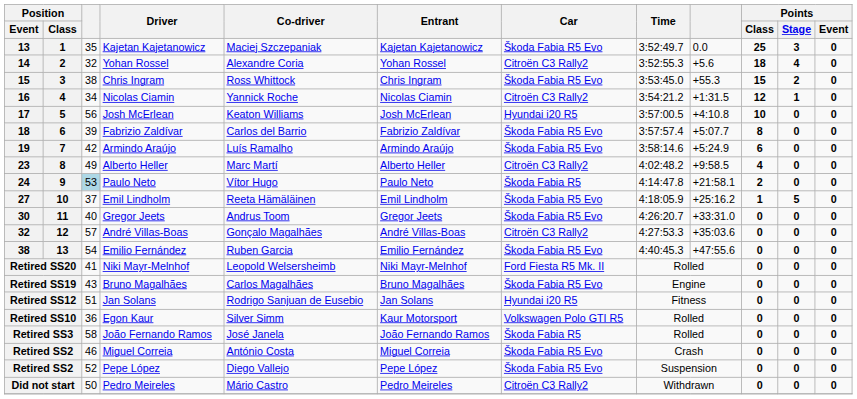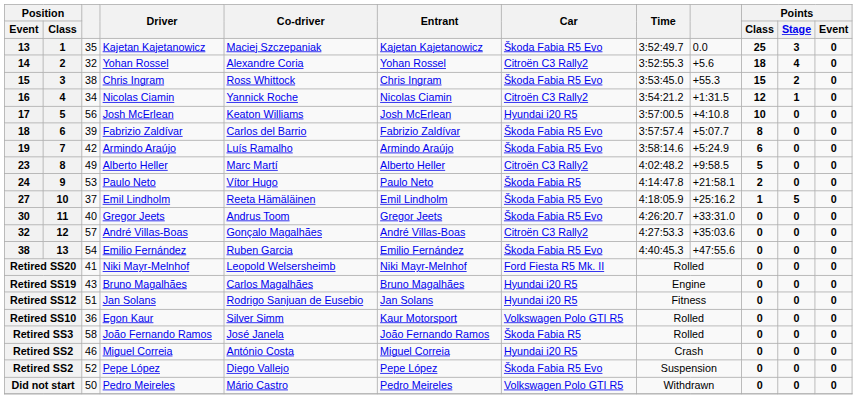 <table class="wikitable" width=85% style="font-size: 85%;">
 <tr>
 <th colspan="2">Position</th>
 <th rowspan="2"></th>
 <th rowspan="2">Driver</th>
 <th rowspan="2">Co-driver</th>
 <th rowspan="2">Entrant</th>
 <th rowspan="2">Car</th>
 <th rowspan="2">Time</th>
 <th rowspan="2"></th>
 <th colspan="3">Points</th>
 </tr>
 <tr>
 <th>Event</th>
 <th>Class</th>
 <th>Class</th>
 <th><a href='#'>Stage</a></th>
 <th>Event</th>
 </tr>
 <tr>
 <th>13</th>
 <th>1</th>
 <td align="center">35</td>
 <td><a href='#'>Kajetan Kajetanowicz</a></td>
 <td><a href='#'>Maciej Szczepaniak</a></td>
 <td><a href='#'>Kajetan Kajetanowicz</a></td>
 <td><a href='#'>Škoda Fabia R5 Evo</a></td>
 <td>3:52:49.7</td>
 <td>0.0</td>
 <td align="center"><strong>25</strong></td>
 <td align="center"><strong>3</strong></td>
 <td align="center"><strong>0</strong></td>
 </tr>
 <tr>
 <th>14</th>
 <th>2</th>
 <td align="center">32</td>
 <td><a href='#'>Yohan Rossel</a></td>
 <td><a href='#'>Alexandre Coria</a></td>
 <td><a href='#'>Yohan Rossel</a></td>
 <td><a href='#'>Citroën C3 Rally2</a></td>
 <td>3:52:55.3</td>
 <td>+5.6</td>
 <td align="center"><strong>18</strong></td>
 <td align="center"><strong>4</strong></td>
 <td align="center"><strong>0</strong></td>
 </tr>
 <tr>
 <th>15</th>
 <th>3</th>
 <td align="center">38</td>
 <td><a href='#'>Chris Ingram</a></td>
 <td><a href='#'>Ross Whittock</a></td>
 <td><a href='#'>Chris Ingram</a></td>
 <td><a href='#'>Škoda Fabia R5 Evo</a></td>
 <td>3:53:45.0</td>
 <td>+55.3</td>
 <td align="center"><strong>15</strong></td>
 <td align="center"><strong>2</strong></td>
 <td align="center"><strong>0</strong></td>
 </tr>
 <tr>
 <th>16</th>
 <th>4</th>
 <td align="center">34</td>
 <td><a href='#'>Nicolas Ciamin</a></td>
 <td><a href='#'>Yannick Roche</a></td>
 <td><a href='#'>Nicolas Ciamin</a></td>
 <td><a href='#'>Citroën C3 Rally2</a></td>
 <td>3:54:21.2</td>
 <td>+1:31.5</td>
 <td align="center"><strong>12</strong></td>
 <td align="center"><strong>1</strong></td>
 <td align="center"><strong>0</strong></td>
 </tr>
 <tr>
 <th>17</th>
 <th>5</th>
 <td align="center">56</td>
 <td><a href='#'>Josh McErlean</a></td>
 <td><a href='#'>Keaton Williams</a></td>
 <td><a href='#'>Josh McErlean</a></td>
 <td><a href='#'>Hyundai i20 R5</a></td>
 <td>3:57:00.5</td>
 <td>+4:10.8</td>
 <td align="center"><strong>10</strong></td>
 <td align="center"><strong>0</strong></td>
 <td align="center"><strong>0</strong></td>
 </tr>
 <tr>
 <th>18</th>
 <th>6</th>
 <td align="center">39</td>
 <td><a href='#'>Fabrizio Zaldívar</a></td>
 <td><a href='#'>Carlos del Barrio</a></td>
 <td><a href='#'>Fabrizio Zaldívar</a></td>
 <td><a href='#'>Škoda Fabia R5 Evo</a></td>
 <td>3:57:57.4</td>
 <td>+5:07.7</td>
 <td align="center"><strong>8</strong></td>
 <td align="center"><strong>0</strong></td>
 <td align="center"><strong>0</strong></td>
 </tr>
 <tr>
 <th>19</th>
 <th>7</th>
 <td align="center">42</td>
 <td><a href='#'>Armindo Araújo</a></td>
 <td><a href='#'>Luís Ramalho</a></td>
 <td><a href='#'>Armindo Araújo</a></td>
 <td><a href='#'>Škoda Fabia R5 Evo</a></td>
 <td>3:58:14.6</td>
 <td>+5:24.9</td>
 <td align="center"><strong>6</strong></td>
 <td align="center"><strong>0</strong></td>
 <td align="center"><strong>0</strong></td>
 </tr>
 <tr>
 <th>23</th>
 <th>8</th>
 <td align="center">49</td>
 <td><a href='#'>Alberto Heller</a></td>
 <td><a href='#'>Marc Martí</a></td>
 <td><a href='#'>Alberto Heller</a></td>
 <td><a href='#'>Citroën C3 Rally2</a></td>
 <td>4:02:48.2</td>
 <td>+9:58.5</td>
-<td align="center"><strong>4</strong></td>
+<td align="center"><strong>5</strong></td>
 <td align="center"><strong>0</strong></td>
 <td align="center"><strong>0</strong></td>
 </tr>
 <tr>
 <th>24</th>
 <th>9</th>
-<td align="center" style="background: lightblue;">53</td>
+<td align="center">53</td>
 <td><a href='#'>Paulo Neto</a></td>
 <td><a href='#'>Vítor Hugo</a></td>
 <td><a href='#'>Paulo Neto</a></td>
 <td><a href='#'>Škoda Fabia R5</a></td>
 <td>4:14:47.8</td>
 <td>+21:58.1</td>
 <td align="center"><strong>2</strong></td>
 <td align="center"><strong>0</strong></td>
 <td align="center"><strong>0</strong></td>
 </tr>
 <tr>
 <th>27</th>
 <th>10</th>
 <td align="center">37</td>
 <td><a href='#'>Emil Lindholm</a></td>
 <td><a href='#'>Reeta Hämäläinen</a></td>
 <td><a href='#'>Emil Lindholm</a></td>
 <td><a href='#'>Škoda Fabia R5 Evo</a></td>
 <td>4:18:05.9</td>
 <td>+25:16.2</td>
 <td align="center"><strong>1</strong></td>
 <td align="center"><strong>5</strong></td>
 <td align="center"><strong>0</strong></td>
 </tr>
 <tr>
 <th>30</th>
 <th>11</th>
 <td align="center">40</td>
 <td><a href='#'>Gregor Jeets</a></td>
 <td><a href='#'>Andrus Toom</a></td>
 <td><a href='#'>Gregor Jeets</a></td>
 <td><a href='#'>Škoda Fabia R5 Evo</a></td>
 <td>4:26:20.7</td>
 <td>+33:31.0</td>
 <td align="center"><strong>0</strong></td>
 <td align="center"><strong>0</strong></td>
 <td align="center"><strong>0</strong></td>
 </tr>
 <tr>
 <th>32</th>
 <th>12</th>
 <td align="center">57</td>
 <td><a href='#'>André Villas-Boas</a></td>
 <td><a href='#'>Gonçalo Magalhães</a></td>
 <td><a href='#'>André Villas-Boas</a></td>
 <td><a href='#'>Citroën C3 Rally2</a></td>
 <td>4:27:53.3</td>
 <td>+35:03.6</td>
 <td align="center"><strong>0</strong></td>
 <td align="center"><strong>0</strong></td>
 <td align="center"><strong>0</strong></td>
 </tr>
 <tr>
 <th>38</th>
 <th>13</th>
 <td align="center">54</td>
 <td><a href='#'>Emilio Fernández</a></td>
 <td><a href='#'>Ruben Garcia</a></td>
 <td><a href='#'>Emilio Fernández</a></td>
 <td><a href='#'>Škoda Fabia R5 Evo</a></td>
 <td>4:40:45.3</td>
 <td>+47:55.6</td>
 <td align="center"><strong>0</strong></td>
 <td align="center"><strong>0</strong></td>
 <td align="center"><strong>0</strong></td>
 </tr>
 <tr>
 <th colspan="2">Retired SS20</th>
 <td align="center">41</td>
 <td><a href='#'>Niki Mayr-Melnhof</a></td>
 <td><a href='#'>Leopold Welsersheimb</a></td>
 <td><a href='#'>Niki Mayr-Melnhof</a></td>
 <td><a href='#'>Ford Fiesta R5 Mk. II</a></td>
 <td colspan="2" align="center">Rolled</td>
 <td align="center"><strong>0</strong></td>
 <td align="center"><strong>0</strong></td>
 <td align="center"><strong>0</strong></td>
 </tr>
 <tr>
 <th colspan="2">Retired SS19</th>
 <td align="center">43</td>
 <td><a href='#'>Bruno Magalhães</a></td>
 <td><a href='#'>Carlos Magalhães</a></td>
 <td><a href='#'>Bruno Magalhães</a></td>
-<td><a href='#'>Škoda Fabia R5 Evo</a></td>
+<td><a href='#'>Hyundai i20 R5</a></td>
 <td colspan="2" align="center">Engine</td>
 <td align="center"><strong>0</strong></td>
 <td align="center"><strong>0</strong></td>
 <td align="center"><strong>0</strong></td>
 </tr>
 <tr>
 <th colspan="2">Retired SS12</th>
 <td align="center">51</td>
 <td><a href='#'>Jan Solans</a></td>
 <td><a href='#'>Rodrigo Sanjuan de Eusebio</a></td>
 <td><a href='#'>Jan Solans</a></td>
 <td><a href='#'>Hyundai i20 R5</a></td>
 <td colspan="2" align="center">Fitness</td>
 <td align="center"><strong>0</strong></td>
 <td align="center"><strong>0</strong></td>
 <td align="center"><strong>0</strong></td>
 </tr>
 <tr>
 <th colspan="2">Retired SS10</th>
 <td align="center">36</td>
 <td><a href='#'>Egon Kaur</a></td>
 <td><a href='#'>Silver Simm</a></td>
 <td><a href='#'>Kaur Motorsport</a></td>
 <td><a href='#'>Volkswagen Polo GTI R5</a></td>
 <td colspan="2" align="center">Rolled</td>
 <td align="center"><strong>0</strong></td>
 <td align="center"><strong>0</strong></td>
 <td align="center"><strong>0</strong></td>
 </tr>
 <tr>
 <th colspan="2">Retired SS3</th>
 <td align="center">58</td>
 <td><a href='#'>João Fernando Ramos</a></td>
 <td><a href='#'>José Janela</a></td>
 <td><a href='#'>João Fernando Ramos</a></td>
 <td><a href='#'>Škoda Fabia R5</a></td>
 <td colspan="2" align="center">Rolled</td>
 <td align="center"><strong>0</strong></td>
 <td align="center"><strong>0</strong></td>
 <td align="center"><strong>0</strong></td>
 </tr>
 <tr>
 <th colspan="2">Retired SS2</th>
 <td align="center">46</td>
 <td><a href='#'>Miguel Correia</a></td>
 <td><a href='#'>António Costa</a></td>
 <td><a href='#'>Miguel Correia</a></td>
-<td><a href='#'>Škoda Fabia R5 Evo</a></td>
+<td><a href='#'>Hyundai i20 R5</a></td>
 <td colspan="2" align="center">Crash</td>
 <td align="center"><strong>0</strong></td>
 <td align="center"><strong>0</strong></td>
 <td align="center"><strong>0</strong></td>
 </tr>
 <tr>
 <th colspan="2">Retired SS2</th>
 <td align="center">52</td>
 <td><a href='#'>Pepe López</a></td>
 <td><a href='#'>Diego Vallejo</a></td>
 <td><a href='#'>Pepe López</a></td>
 <td><a href='#'>Škoda Fabia R5 Evo</a></td>
 <td colspan="2" align="center">Suspension</td>
 <td align="center"><strong>0</strong></td>
 <td align="center"><strong>0</strong></td>
 <td align="center"><strong>0</strong></td>
 </tr>
 <tr>
 <th colspan="2">Did not start</th>
 <td align="center">50</td>
 <td><a href='#'>Pedro Meireles</a></td>
 <td><a href='#'>Mário Castro</a></td>
 <td><a href='#'>Pedro Meireles</a></td>
-<td><a href='#'>Citroën C3 Rally2</a></td>
+<td><a href='#'>Volkswagen Polo GTI R5</a></td>
 <td colspan="2" align="center">Withdrawn</td>
 <td align="center"><strong>0</strong></td>
 <td align="center"><strong>0</strong></td>
 <td align="center"><strong>0</strong></td>
 </tr>
 <tr>
 </tr>
 </table>
